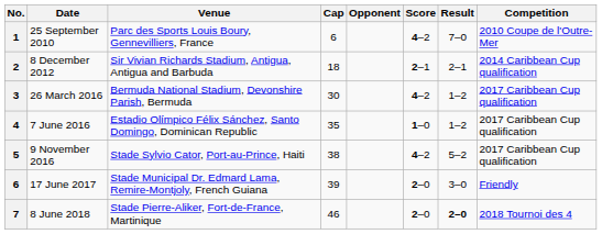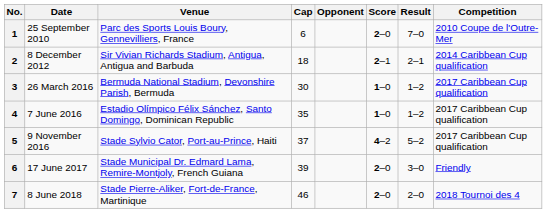 <table class="wikitable sortable plainrowheaders">
 <tr>
 <th scope=col>No.</th>
 <th scope=col data-sort-type=date>Date</th>
 <th scope=col>Venue</th>
 <th scope=col>Cap</th>
 <th scope=col>Opponent</th>
 <th scope=col>Score</th>
 <th scope=col>Result</th>
 <th scope=col>Competition</th>
 </tr>
 <tr>
 <th scope=row>1</th>
 <td>25 September 2010</td>
 <td><a href='#'>Parc des Sports Louis Boury</a>, <a href='#'>Gennevilliers</a>, France</td>
 <td align=center>6</td>
 <td></td>
-<td align=center><strong>4</strong>–2</td>
+<td align=center><strong>2</strong>–0</td>
 <td align=center>7–0</td>
 <td><a href='#'>2010 Coupe de l'Outre-Mer</a></td>
 </tr>
 <tr>
 <th scope=row>2</th>
 <td>8 December 2012</td>
 <td><a href='#'>Sir Vivian Richards Stadium</a>, <a href='#'>Antigua</a>, Antigua and Barbuda</td>
 <td align=center>18</td>
 <td></td>
 <td align=center><strong>2</strong>–1</td>
 <td align=center>2–1</td>
 <td><a href='#'>2014 Caribbean Cup qualification</a></td>
 </tr>
 <tr>
 <th scope=row>3</th>
 <td>26 March 2016</td>
 <td><a href='#'>Bermuda National Stadium</a>, <a href='#'>Devonshire Parish</a>, Bermuda</td>
 <td align=center>30</td>
 <td></td>
-<td align=center><strong>4</strong>–2</td>
+<td align=center><strong>1</strong>–0</td>
 <td align=center>1–2</td>
 <td><a href='#'>2017 Caribbean Cup qualification</a></td>
 </tr>
 <tr>
 <th scope=row>4</th>
 <td>7 June 2016</td>
 <td><a href='#'>Estadio Olímpico Félix Sánchez</a>, <a href='#'>Santo Domingo</a>, Dominican Republic</td>
 <td align=center>35</td>
 <td></td>
 <td align=center><strong>1</strong>–0</td>
 <td align=center>1–2</td>
 <td>2017 Caribbean Cup qualification</td>
 </tr>
 <tr>
 <th scope=row>5</th>
 <td>9 November 2016</td>
 <td><a href='#'>Stade Sylvio Cator</a>, <a href='#'>Port-au-Prince</a>, Haiti</td>
-<td align=center>38</td>
+<td align=center>37</td>
 <td></td>
 <td align=center><strong>4</strong>–2</td>
 <td align=center>5–2</td>
 <td>2017 Caribbean Cup qualification</td>
 </tr>
 <tr>
 <th scope=row>6</th>
 <td>17 June 2017</td>
 <td><a href='#'>Stade Municipal Dr. Edmard Lama</a>, <a href='#'>Remire-Montjoly</a>, French Guiana</td>
 <td align=center>39</td>
 <td></td>
 <td align=center><strong>2</strong>–0</td>
 <td align=center>3–0</td>
 <td><a href='#'>Friendly</a></td>
 </tr>
 <tr>
 <th scope=row>7</th>
 <td>8 June 2018</td>
 <td><a href='#'>Stade Pierre-Aliker</a>, <a href='#'>Fort-de-France</a>, Martinique</td>
 <td align=center>46</td>
 <td></td>
 <td align=center><strong>2</strong>–0</td>
-<td align=center><strong>2–0</strong></td>
+<td align=center>2–0</td>
 <td><a href='#'>2018 Tournoi des 4</a></td>
 </tr>
 </table>
